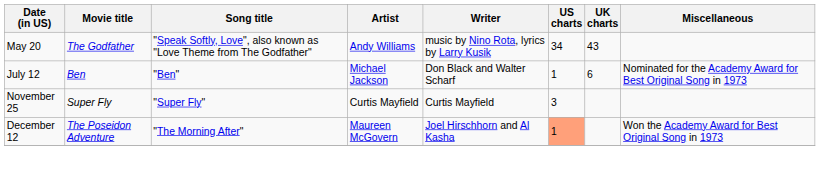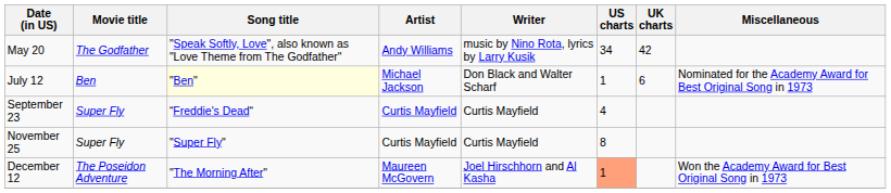 <table class="wikitable sortable">
 <tr>
 <th>Date<br>(in US)</th>
 <th>Movie title</th>
 <th>Song title</th>
 <th>Artist</th>
 <th>Writer</th>
 <th>US <br>charts</th>
 <th>UK<br>charts</th>
 <th>Miscellaneous</th>
 </tr>
 <tr>
 <td>May 20</td>
 <td><em><a href='#'>The Godfather</a></em></td>
 <td>"<a href='#'>Speak Softly, Love</a>", also known as "Love Theme from The Godfather"</td>
 <td><a href='#'>Andy Williams</a></td>
 <td>music by <a href='#'>Nino Rota</a>, lyrics by <a href='#'>Larry Kusik</a></td>
 <td>34</td>
-<td>43</td>
+<td>42</td>
 <td></td>
 </tr>
 <tr>
 <td>July 12</td>
 <td><em><a href='#'>Ben</a></em></td>
-<td>"<a href='#'>Ben</a>"</td>
+<td style="background: lightyellow;">"<a href='#'>Ben</a>"</td>
 <td><a href='#'>Michael Jackson</a></td>
 <td>Don Black and Walter Scharf</td>
 <td>1</td>
 <td>6</td>
 <td>Nominated for the <a href='#'>Academy Award for Best Original Song</a> in <a href='#'>1973</a></td>
 </tr>
 <tr>
+<td>September 23</td>
+<td><em><a href='#'>Super Fly</a></em></td>
+<td>“<a href='#'>Freddie's Dead</a>“</td>
+<td><a href='#'>Curtis Mayfield</a></td>
+<td>Curtis Mayfield</td>
+<td>4</td>
+<td></td>
+<td></td>
+</tr>
+<tr>
 <td>November 25</td>
 <td><em>Super Fly</em></td>
 <td>"<a href='#'>Super Fly</a>"</td>
 <td>Curtis Mayfield</td>
 <td>Curtis Mayfield</td>
-<td>3</td>
+<td>8</td>
 <td></td>
 <td></td>
 </tr>
 <tr>
 <td>December 12</td>
 <td><em><a href='#'>The Poseidon Adventure</a></em></td>
 <td>"<a href='#'>The Morning After</a>"</td>
 <td><a href='#'>Maureen McGovern</a></td>
 <td><a href='#'>Joel Hirschhorn</a> and <a href='#'>Al Kasha</a></td>
 <td style="background: lightsalmon;">1</td>
 <td></td>
 <td>Won the <a href='#'>Academy Award for Best Original Song</a> in <a href='#'>1973</a></td>
 </tr>
 <tr>
 </tr>
 </table>
